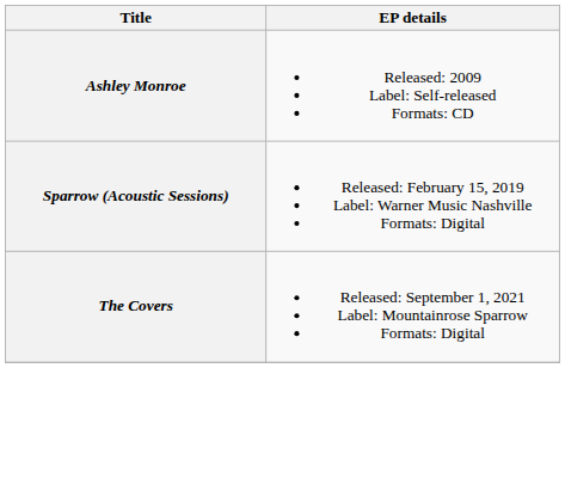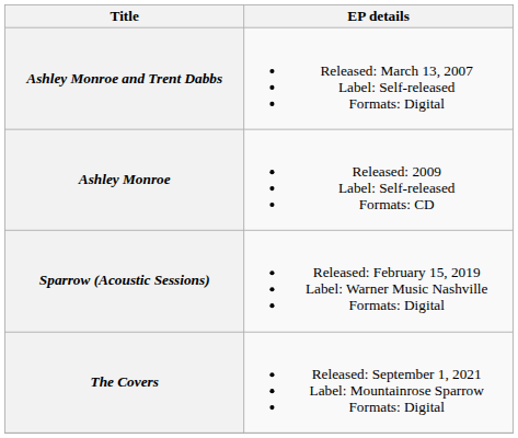 <table class="wikitable plainrowheaders" style="text-align:center;">
 <tr>
 <th scope="col" style="width:16em;">Title</th>
 <th scope="col" style="width:18em;">EP details</th>
+</tr>
+<tr>
+<th scope="row"><em>Ashley Monroe and Trent Dabbs</em><br></th>
+<td><br><ul><li>Released: March 13, 2007</li><li>Label: Self-released</li><li>Formats: Digital</li></ul></td>
 </tr>
 <tr>
 <th scope="row"><em>Ashley Monroe</em></th>
 <td><br><ul><li>Released: 2009</li><li>Label: Self-released</li><li>Formats: CD</li></ul></td>
 </tr>
 <tr>
 <th scope="row"><em>Sparrow (Acoustic Sessions)</em></th>
 <td><br><ul><li>Released: February 15, 2019</li><li>Label: Warner Music Nashville</li><li>Formats: Digital</li></ul></td>
 </tr>
 <tr>
 <th scope="row"><em>The Covers</em><br></th>
 <td><br><ul><li>Released: September 1, 2021</li><li>Label: Mountainrose Sparrow</li><li>Formats: Digital</li></ul></td>
 </tr>
 <tr>
 </tr>
 </table>
